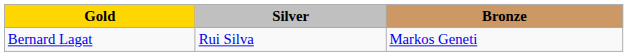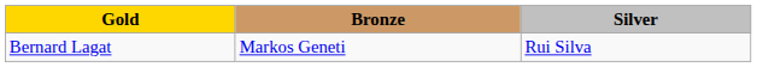 <table class="wikitable" style="text-align:left">
 <tr align="center">
 <td width=200 bgcolor=gold><strong>Gold</strong></td>
+<td width=250 bgcolor=CC9966><strong>Bronze</strong></td>
 <td width=200 bgcolor=silver><strong>Silver</strong></td>
-<td width=250 bgcolor=CC9966><strong>Bronze</strong></td>
 </tr>
 <tr>
 <td><a href='#'>Bernard Lagat</a><br><em></em></td>
+<td><a href='#'>Markos Geneti</a><br><em></em></td>
 <td><a href='#'>Rui Silva</a><br><em></em></td>
-<td><a href='#'>Markos Geneti</a><br><em></em></td>
 </tr>
 </table>
